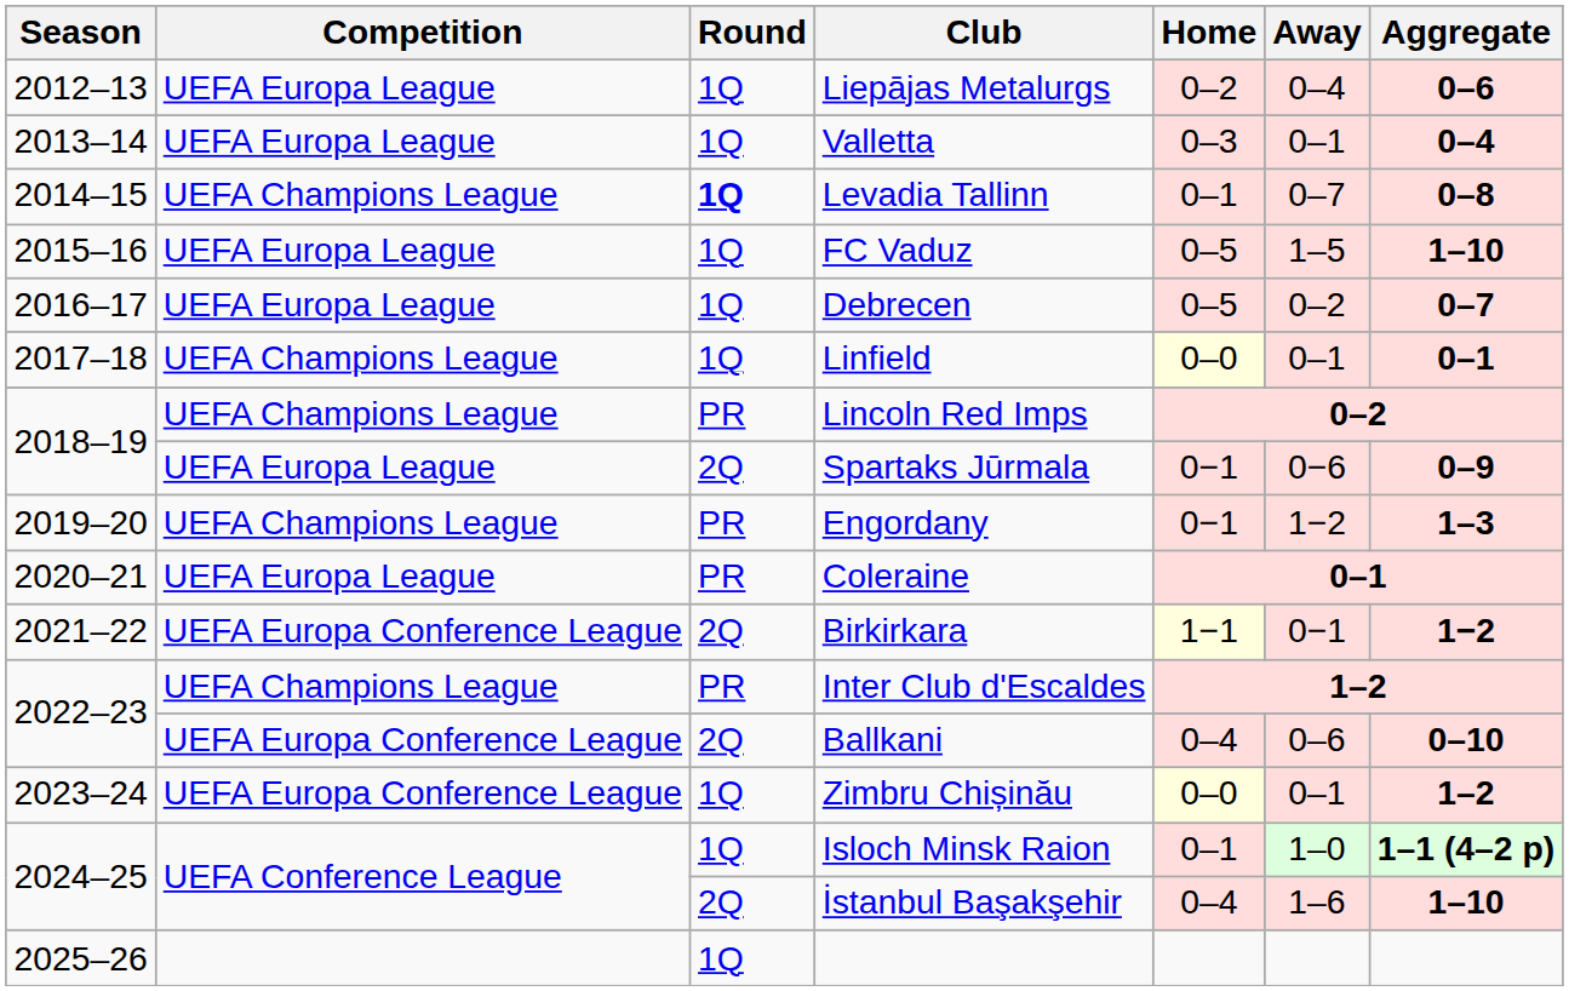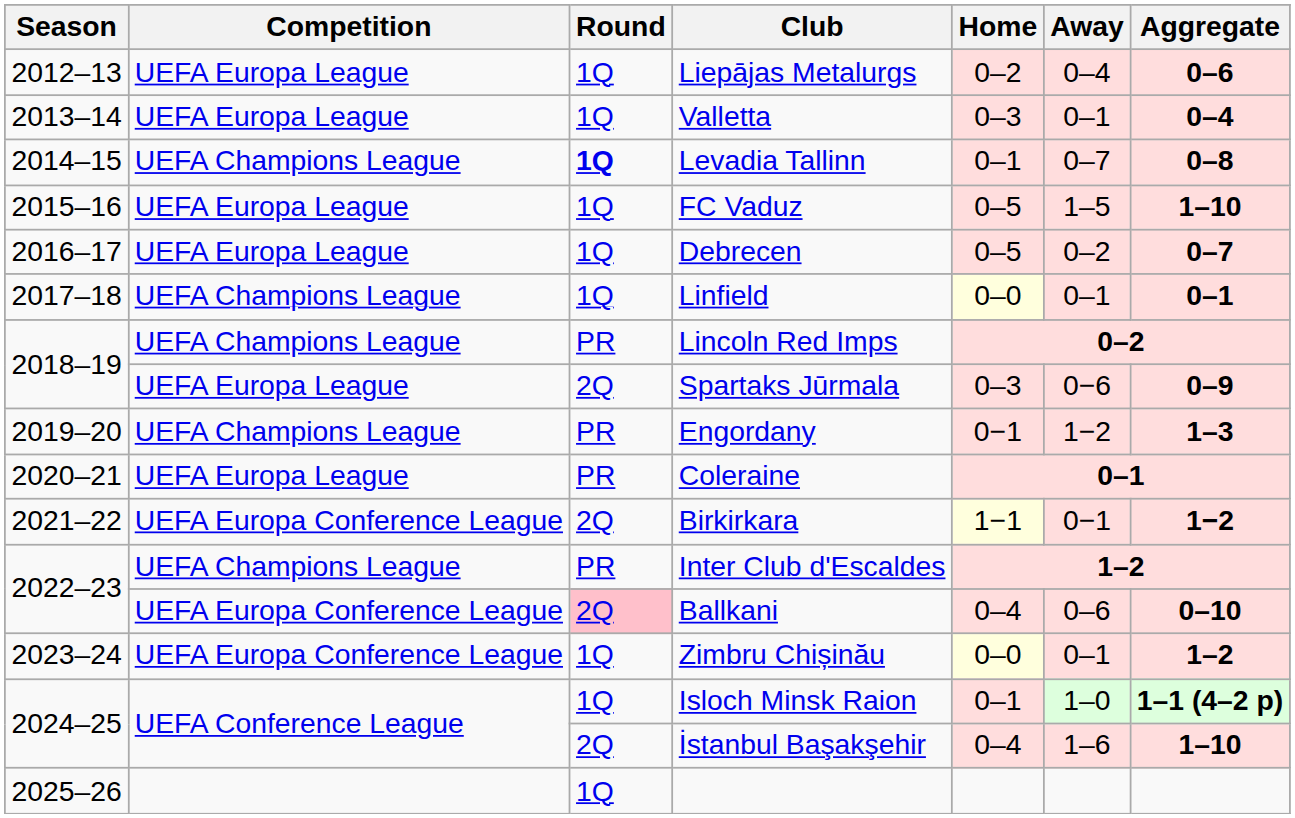 <table class="wikitable">
 <tr>
 <th>Season</th>
 <th>Competition</th>
 <th>Round</th>
 <th>Club</th>
 <th>Home</th>
 <th>Away</th>
 <th>Aggregate</th>
 </tr>
 <tr>
 <td>2012–13</td>
 <td><a href='#'>UEFA Europa League</a></td>
 <td><a href='#'>1Q</a></td>
 <td> <a href='#'>Liepājas Metalurgs</a></td>
 <td style="text-align:center;" bgcolor="#fdd">0–2</td>
 <td style="text-align:center;" bgcolor="#fdd">0–4</td>
 <td style="text-align:center;" bgcolor="#fdd"><strong>0–6</strong></td>
 </tr>
 <tr>
 <td>2013–14</td>
 <td><a href='#'>UEFA Europa League</a></td>
 <td><a href='#'>1Q</a></td>
 <td> <a href='#'>Valletta</a></td>
 <td style="text-align:center;" bgcolor="#fdd">0–3</td>
 <td style="text-align:center;" bgcolor="#fdd">0–1</td>
 <td style="text-align:center;" bgcolor="#fdd"><strong>0–4</strong></td>
 </tr>
 <tr>
 <td>2014–15</td>
 <td><a href='#'>UEFA Champions League</a></td>
 <td><strong><a href='#'>1Q</a></strong></td>
 <td> <a href='#'>Levadia Tallinn</a></td>
 <td style="text-align:center;" bgcolor="#fdd">0–1</td>
 <td style="text-align:center;" bgcolor="#fdd">0–7</td>
 <td style="text-align:center;" bgcolor="#fdd"><strong>0–8</strong></td>
 </tr>
 <tr>
 <td>2015–16</td>
 <td><a href='#'>UEFA Europa League</a></td>
 <td><a href='#'>1Q</a></td>
 <td> <a href='#'>FC Vaduz</a></td>
 <td style="text-align:center;" bgcolor="#fdd">0–5</td>
 <td style="text-align:center;" bgcolor="#fdd">1–5</td>
 <td style="text-align:center;" bgcolor="#fdd"><strong>1–10</strong></td>
 </tr>
 <tr>
 <td>2016–17</td>
 <td><a href='#'>UEFA Europa League</a></td>
 <td><a href='#'>1Q</a></td>
 <td> <a href='#'>Debrecen</a></td>
 <td style="text-align:center;" bgcolor="#fdd">0–5</td>
 <td style="text-align:center;" bgcolor="#fdd">0–2</td>
 <td style="text-align:center;" bgcolor="#fdd"><strong>0–7</strong></td>
 </tr>
 <tr>
 <td>2017–18</td>
 <td><a href='#'>UEFA Champions League</a></td>
 <td><a href='#'>1Q</a></td>
 <td> <a href='#'>Linfield</a></td>
 <td style="text-align:center;" bgcolor="#ffffdd">0–0</td>
 <td style="text-align:center;" bgcolor="#fdd">0–1</td>
 <td style="text-align:center;" bgcolor="#fdd"><strong>0–1</strong></td>
 </tr>
 <tr>
 <td rowspan="2">2018–19</td>
 <td><a href='#'>UEFA Champions League</a></td>
 <td><a href='#'>PR</a></td>
 <td> <a href='#'>Lincoln Red Imps</a></td>
 <td style="text-align:center;" colspan="3" bgcolor="#fdd"><strong>0–2</strong></td>
 </tr>
 <tr>
 <td><a href='#'>UEFA Europa League</a></td>
 <td><a href='#'>2Q</a></td>
 <td> <a href='#'>Spartaks Jūrmala</a></td>
-<td style="text-align:center;" bgcolor="#fdd">0−1</td>
+<td style="text-align:center;" bgcolor="#fdd">0–3</td>
 <td style="text-align:center;" bgcolor="#fdd">0−6</td>
 <td style="text-align:center;" bgcolor="#fdd"><strong>0–9</strong></td>
 </tr>
 <tr>
 <td>2019–20</td>
 <td><a href='#'>UEFA Champions League</a></td>
 <td><a href='#'>PR</a></td>
 <td> <a href='#'>Engordany</a></td>
 <td style="text-align:center;" bgcolor="#fdd">0−1</td>
 <td style="text-align:center;" bgcolor="#fdd">1−2</td>
 <td style="text-align:center;" bgcolor="#fdd"><strong>1–3</strong></td>
 </tr>
 <tr>
 <td>2020–21</td>
 <td><a href='#'>UEFA Europa League</a></td>
 <td><a href='#'>PR</a></td>
 <td> <a href='#'>Coleraine</a></td>
 <td style="text-align:center;" colspan=3 bgcolor="#fdd"><strong>0–1</strong></td>
 </tr>
 <tr>
 <td>2021–22</td>
 <td><a href='#'>UEFA Europa Conference League</a></td>
 <td><a href='#'>2Q</a></td>
 <td> <a href='#'>Birkirkara</a></td>
 <td style="text-align:center;" bgcolor="#ffffdd">1−1</td>
 <td style="text-align:center;" bgcolor="#fdd">0−1</td>
 <td style="text-align:center;" bgcolor="#fdd"><strong>1−2</strong></td>
 </tr>
 <tr>
 <td rowspan="2">2022–23</td>
 <td><a href='#'>UEFA Champions League</a></td>
 <td><a href='#'>PR</a></td>
 <td> <a href='#'>Inter Club d'Escaldes</a></td>
 <td style="text-align:center;" colspan="3" bgcolor="#fdd"><strong>1–2</strong></td>
 </tr>
 <tr>
 <td><a href='#'>UEFA Europa Conference League</a></td>
-<td><a href='#'>2Q</a></td>
+<td style="background: pink;"><a href='#'>2Q</a></td>
 <td> <a href='#'>Ballkani</a></td>
 <td style="text-align:center;" bgcolor="#fdd">0–4</td>
 <td style="text-align:center;" bgcolor="#fdd">0–6</td>
 <td style="text-align:center;" bgcolor="#fdd"><strong>0–10</strong></td>
 </tr>
 <tr>
 <td>2023–24</td>
 <td><a href='#'>UEFA Europa Conference League</a></td>
 <td><a href='#'>1Q</a></td>
 <td> <a href='#'>Zimbru Chișinău</a></td>
 <td style="text-align:center;" bgcolor="#ffffdd">0–0</td>
 <td style="text-align:center;" bgcolor="#fdd">0–1</td>
 <td style="text-align:center;" bgcolor="#fdd"><strong>1–2</strong></td>
 </tr>
 <tr>
 <td rowspan=2>2024–25</td>
 <td rowspan=2><a href='#'>UEFA Conference League</a></td>
 <td><a href='#'>1Q</a></td>
 <td> <a href='#'>Isloch Minsk Raion</a></td>
 <td style="text-align:center;" bgcolor="#fdd">0–1</td>
 <td style="text-align:center;" bgcolor="#ddffdd">1–0 </td>
 <td style="text-align:center;" bgcolor="#ddffdd"><strong>1–1 (4–2 p)</strong></td>
 </tr>
 <tr>
 <td><a href='#'>2Q</a></td>
 <td> <a href='#'>İstanbul Başakşehir</a></td>
 <td bgcolor="#ffdddd" style="text-align:center;">0–4</td>
 <td bgcolor="#ffdddd" style="text-align:center;">1–6</td>
 <td bgcolor="#ffdddd" style="text-align:center;"><strong>1–10</strong></td>
 </tr>
 <tr>
 <td>2025–26</td>
 <td></td>
 <td><a href='#'>1Q</a></td>
 <td style="text-align:center;"></td>
 <td style="text-align:center;"></td>
 <td style="text-align:center;"></td>
 <td style="text-align:center;"></td>
 </tr>
 </table>
